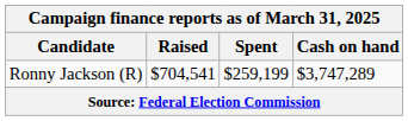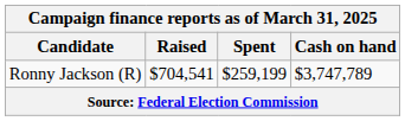 <table class="wikitable sortable">
 <tr>
 <th colspan=4>Campaign finance reports as of March 31, 2025</th>
 </tr>
 <tr style="text-align:center;">
 <th>Candidate</th>
 <th>Raised</th>
 <th>Spent</th>
 <th>Cash on hand</th>
 </tr>
 <tr>
 <td>Ronny Jackson (R)</td>
 <td>$704,541</td>
 <td>$259,199</td>
-<td>$3,747,289</td>
+<td>$3,747,789</td>
 </tr>
 <tr>
 <th colspan="4"><small>Source: <a href='#'>Federal Election Commission</a></small></th>
 </tr>
 </table>
